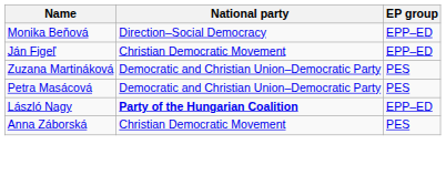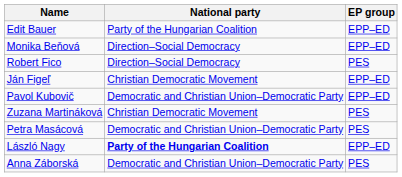 <table class="sortable wikitable">
 <tr>
 <th>Name</th>
 <th>National party</th>
 <th>EP group</th>
 </tr>
 <tr>
+<td><a href='#'>Edit Bauer</a></td>
+<td> <a href='#'>Party of the Hungarian Coalition</a></td>
+<td> <a href='#'>EPP–ED</a></td>
+</tr>
+<tr>
 <td><a href='#'>Monika Beňová</a></td>
 <td> <a href='#'>Direction–Social Democracy</a></td>
 <td> <a href='#'>EPP–ED</a></td>
+</tr>
+<tr>
+<td><a href='#'>Robert Fico</a></td>
+<td> <a href='#'>Direction–Social Democracy</a></td>
+<td> <a href='#'>PES</a></td>
 </tr>
 <tr>
 <td><a href='#'>Ján Figeľ</a></td>
 <td> <a href='#'>Christian Democratic Movement</a></td>
 <td> <a href='#'>EPP–ED</a></td>
 </tr>
 <tr>
+<td><a href='#'>Pavol Kubovič</a></td>
+<td> <a href='#'>Democratic and Christian Union–Democratic Party</a></td>
+<td> <a href='#'>EPP–ED</a></td>
+</tr>
+<tr>
 <td><a href='#'>Zuzana Martináková</a></td>
-<td> <a href='#'>Democratic and Christian Union–Democratic Party</a></td>
+<td> <a href='#'>Christian Democratic Movement</a></td>
 <td> <a href='#'>PES</a></td>
 </tr>
 <tr>
 <td><a href='#'>Petra Masácová</a></td>
 <td> <a href='#'>Democratic and Christian Union–Democratic Party</a></td>
 <td> <a href='#'>PES</a></td>
 </tr>
 <tr>
 <td><a href='#'>László Nagy</a></td>
 <td><strong> <a href='#'>Party of the Hungarian Coalition</a></strong></td>
 <td> <a href='#'>EPP–ED</a></td>
 </tr>
 <tr>
 <td><a href='#'>Anna Záborská</a></td>
-<td> <a href='#'>Christian Democratic Movement</a></td>
+<td> <a href='#'>Democratic and Christian Union–Democratic Party</a></td>
 <td> <a href='#'>PES</a></td>
 </tr>
 </table>
